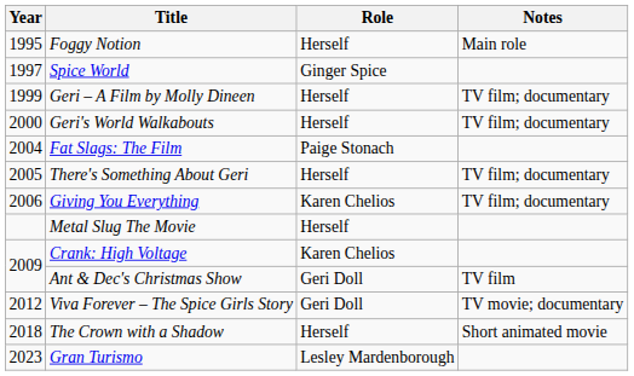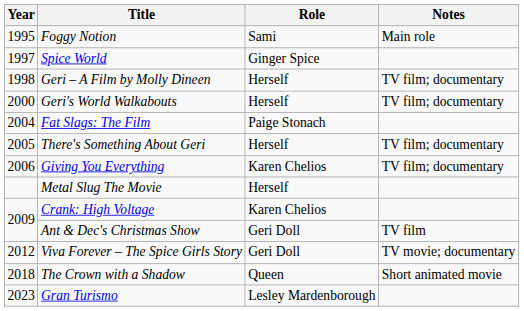 <table class="wikitable">
 <tr>
 <th>Year</th>
 <th>Title</th>
 <th>Role</th>
 <th class="unsortable">Notes</th>
 </tr>
 <tr>
 <td>1995</td>
 <td><em>Foggy Notion</em></td>
-<td>Herself</td>
+<td>Sami</td>
 <td>Main role</td>
 </tr>
 <tr>
 <td>1997</td>
 <td><em><a href='#'>Spice World</a></em></td>
 <td>Ginger Spice</td>
 <td></td>
 </tr>
 <tr>
-<td>1999</td>
+<td>1998</td>
 <td><em>Geri – A Film by Molly Dineen</em></td>
 <td>Herself</td>
 <td>TV film; documentary</td>
 </tr>
 <tr>
 <td>2000</td>
 <td><em>Geri's World Walkabouts</em></td>
 <td>Herself</td>
 <td>TV film; documentary</td>
 </tr>
 <tr>
 <td>2004</td>
 <td><em><a href='#'>Fat Slags: The Film</a></em></td>
 <td>Paige Stonach</td>
 <td></td>
 </tr>
 <tr>
 <td>2005</td>
 <td><em>There's Something About Geri</em></td>
 <td>Herself</td>
 <td>TV film; documentary</td>
 </tr>
 <tr>
 <td>2006</td>
 <td><em><a href='#'>Giving You Everything</a></em></td>
 <td>Karen Chelios</td>
 <td>TV film; documentary</td>
 </tr>
 <tr>
 <td></td>
 <td><em>Metal Slug The Movie</em></td>
 <td>Herself</td>
 <td></td>
 </tr>
 <tr>
 <td rowspan="2">2009</td>
 <td><em><a href='#'>Crank: High Voltage</a></em></td>
 <td>Karen Chelios</td>
 <td></td>
 </tr>
 <tr>
 <td><em>Ant & Dec's Christmas Show</em></td>
 <td>Geri Doll</td>
 <td>TV film</td>
 </tr>
 <tr>
 <td>2012</td>
 <td><em>Viva Forever – The Spice Girls Story</em></td>
 <td>Geri Doll</td>
 <td>TV movie; documentary</td>
 </tr>
 <tr>
 <td>2018</td>
 <td><em>The Crown with a Shadow</em></td>
-<td>Herself</td>
+<td>Queen</td>
 <td>Short animated movie</td>
 </tr>
 <tr>
 <td>2023</td>
 <td><em><a href='#'>Gran Turismo</a></em></td>
 <td>Lesley Mardenborough</td>
 <td></td>
 </tr>
 </table>
